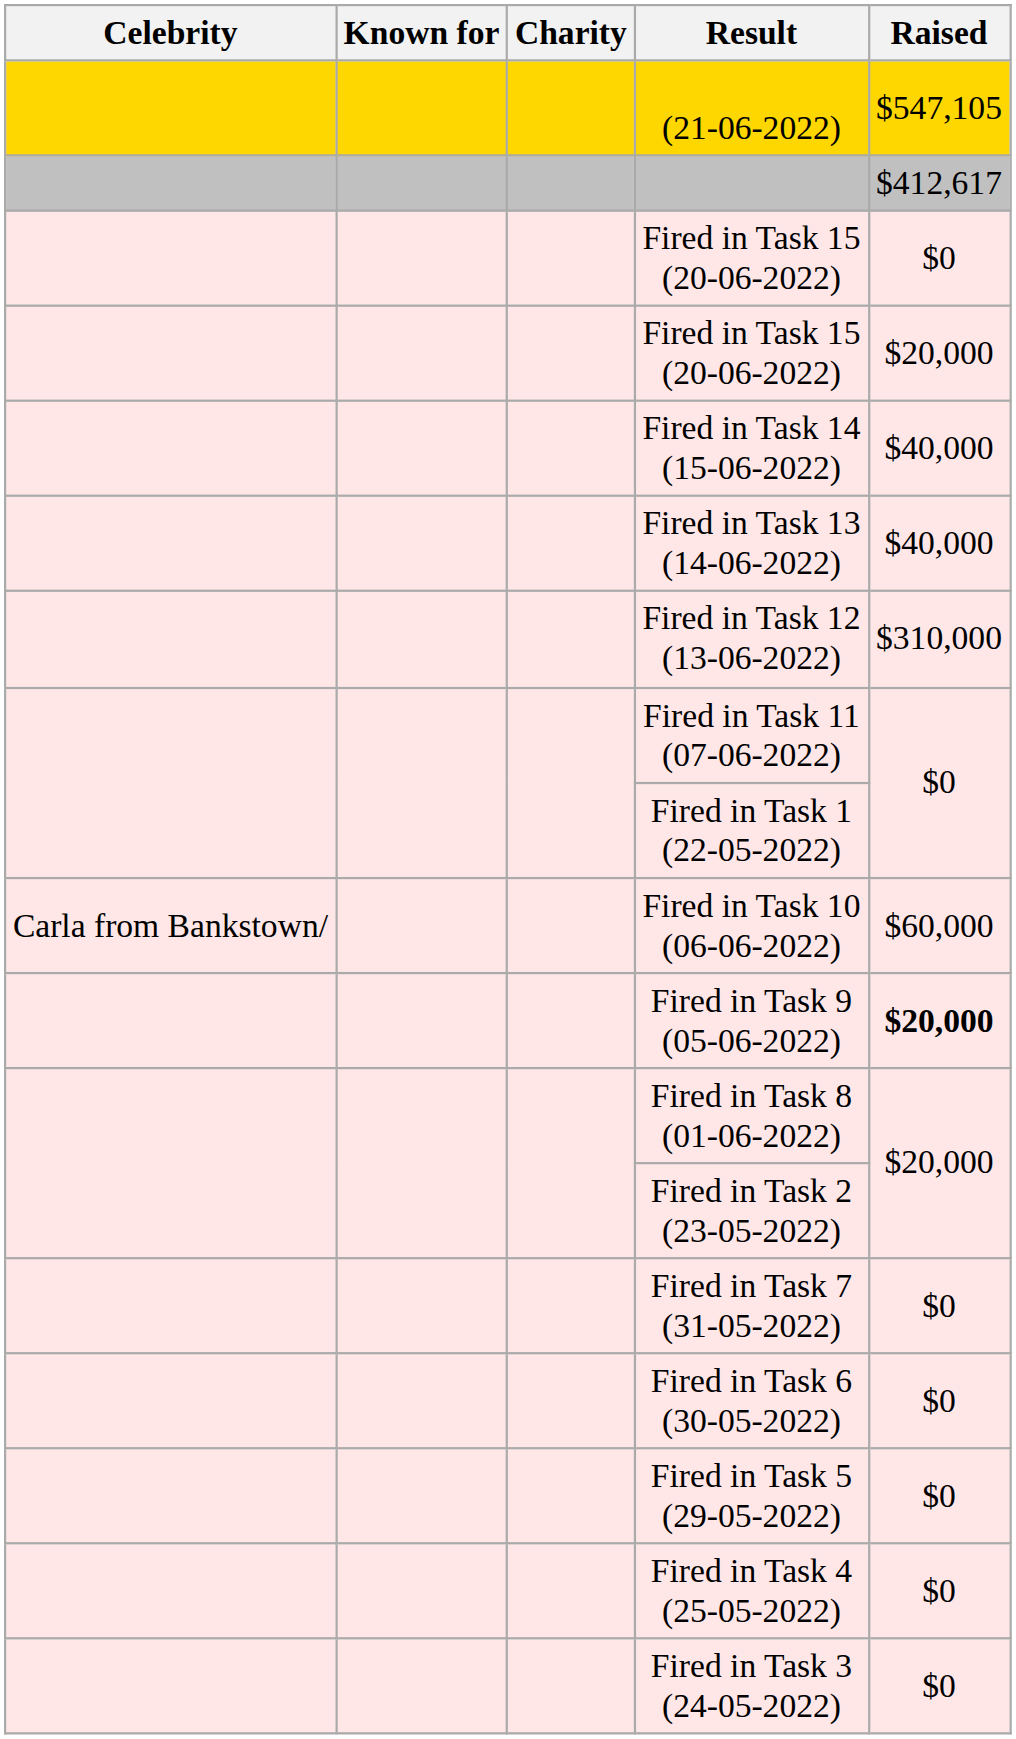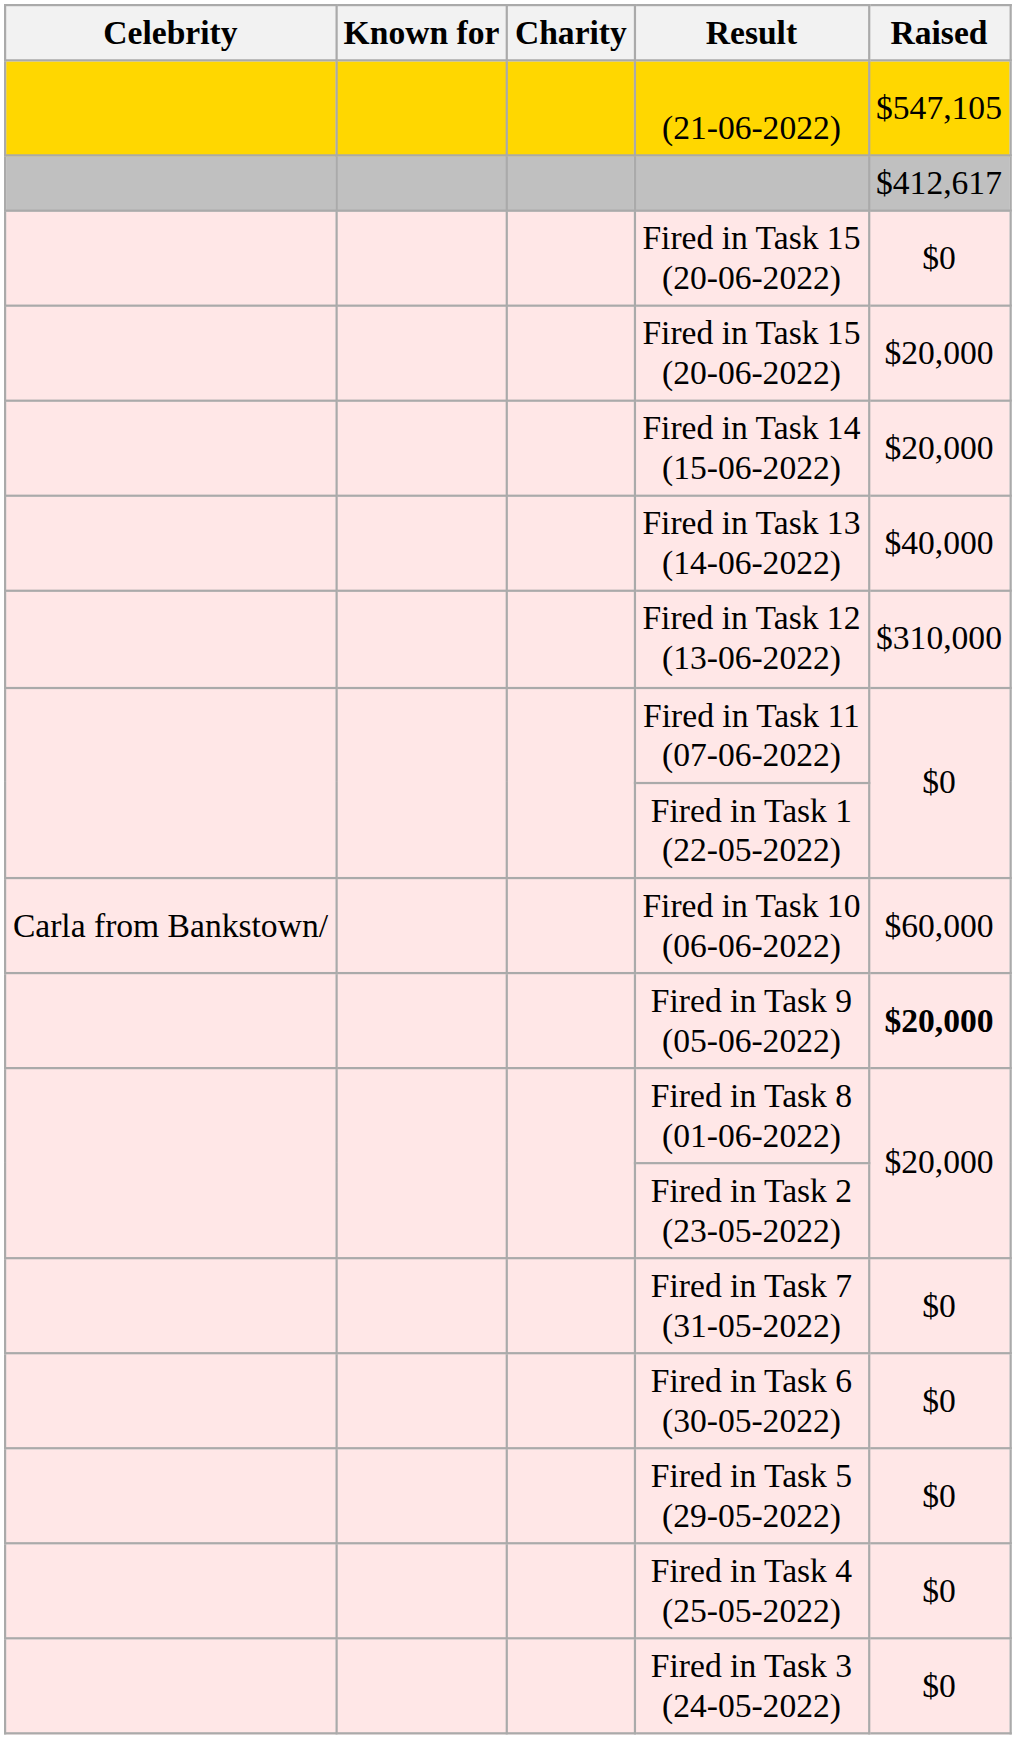 <table class= "wikitable sortable" align=center border="2" cellpadding="3" cellspacing="0" style="text-align: center; font-size:95%">
 <tr>
 <th>Celebrity</th>
 <th>Known for</th>
 <th>Charity</th>
 <th>Result</th>
 <th>Raised</th>
 </tr>
 <tr style="background:gold;">
 <td></td>
 <td></td>
 <td></td>
 <td><br>(21-06-2022)</td>
 <td>$547,105</td>
 </tr>
 <tr style="background:silver;">
 <td></td>
 <td></td>
 <td></td>
 <td></td>
 <td>$412,617</td>
 </tr>
 <tr style="background:#ffe7e7;">
 <td></td>
 <td></td>
 <td></td>
 <td>Fired in Task 15<br>(20-06-2022)</td>
 <td>$0</td>
 </tr>
 <tr style="background:#ffe7e7;">
 <td></td>
 <td></td>
 <td></td>
 <td>Fired in Task 15<br>(20-06-2022)</td>
 <td>$20,000</td>
 </tr>
 <tr style="background:#ffe7e7;">
 <td></td>
 <td></td>
 <td></td>
 <td>Fired in Task 14<br>(15-06-2022)</td>
-<td>$40,000</td>
+<td>$20,000</td>
 </tr>
 <tr style="background:#ffe7e7;">
 <td></td>
 <td></td>
 <td></td>
 <td>Fired in Task 13<br>(14-06-2022)</td>
 <td>$40,000</td>
 </tr>
 <tr style="background:#ffe7e7;">
 <td></td>
 <td></td>
 <td></td>
 <td>Fired in Task 12<br>(13-06-2022)</td>
 <td>$310,000</td>
 </tr>
 <tr style="background:#ffe7e7;">
 <td rowspan="2"></td>
 <td rowspan="2"></td>
 <td rowspan="2"></td>
 <td>Fired in Task 11<br>(07-06-2022)</td>
 <td rowspan="2">$0</td>
 </tr>
 <tr style="background:#ffe7e7;">
 <td>Fired in Task 1<br>(22-05-2022)</td>
 </tr>
 <tr style="background:#ffe7e7;">
 <td>Carla from Bankstown/</td>
 <td></td>
 <td></td>
 <td>Fired in Task 10<br>(06-06-2022)</td>
 <td>$60,000</td>
 </tr>
 <tr style="background:#ffe7e7;">
 <td></td>
 <td></td>
 <td></td>
 <td>Fired in Task 9<br>(05-06-2022)</td>
 <td><strong>$20,000</strong></td>
 </tr>
 <tr style="background:#ffe7e7;">
 <td rowspan="2"></td>
 <td rowspan="2"></td>
 <td rowspan="2"></td>
 <td>Fired in Task 8<br>(01-06-2022)</td>
 <td rowspan="2">$20,000</td>
 </tr>
 <tr style="background:#ffe7e7;">
 <td>Fired in Task 2<br>(23-05-2022)</td>
 </tr>
 <tr style="background:#ffe7e7;">
 <td></td>
 <td></td>
 <td></td>
 <td>Fired in Task 7<br>(31-05-2022)</td>
 <td>$0</td>
 </tr>
 <tr style="background:#ffe7e7;">
 <td></td>
 <td></td>
 <td></td>
 <td>Fired in Task 6<br>(30-05-2022)</td>
 <td>$0</td>
 </tr>
 <tr style="background:#ffe7e7;">
 <td></td>
 <td></td>
 <td></td>
 <td>Fired in Task 5<br>(29-05-2022)</td>
 <td>$0</td>
 </tr>
 <tr style="background:#ffe7e7;">
 <td></td>
 <td></td>
 <td></td>
 <td>Fired in Task 4<br>(25-05-2022)</td>
 <td>$0</td>
 </tr>
 <tr style="background:#ffe7e7;">
 <td></td>
 <td></td>
 <td></td>
 <td>Fired in Task 3<br>(24-05-2022)</td>
 <td>$0</td>
 </tr>
 </table>
